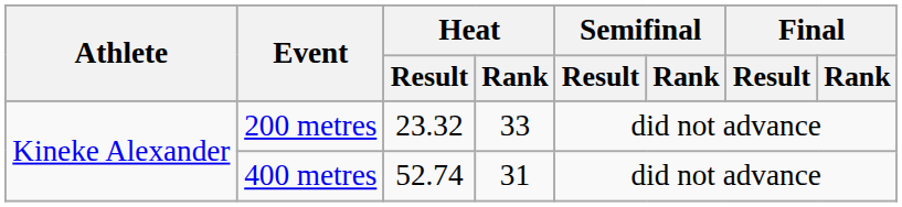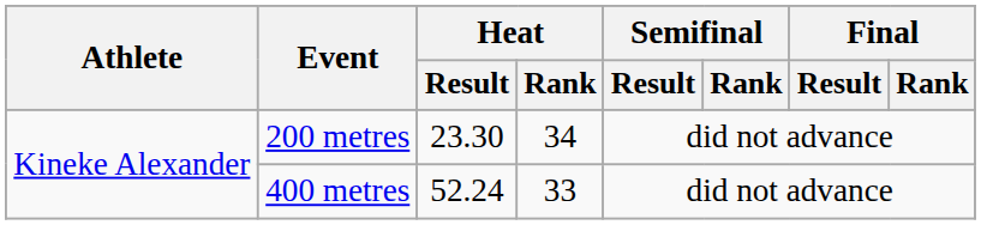 <table class="wikitable" style="font-size:90%">
 <tr>
 <th rowspan="2">Athlete</th>
 <th rowspan="2">Event</th>
 <th colspan="2">Heat</th>
 <th colspan="2">Semifinal</th>
 <th colspan="2">Final</th>
 </tr>
 <tr style="font-size:95%">
 <th>Result</th>
 <th>Rank</th>
 <th>Result</th>
 <th>Rank</th>
 <th>Result</th>
 <th>Rank</th>
 </tr>
 <tr style=text-align:center>
 <td style=text-align:left rowspan=2><a href='#'>Kineke Alexander</a></td>
 <td style=text-align:left><a href='#'>200 metres</a></td>
-<td>23.32</td>
-<td>33</td>
+<td>23.30</td>
+<td>34</td>
 <td colspan=4>did not advance</td>
 </tr>
 <tr style=text-align:center>
 <td style=text-align:left><a href='#'>400 metres</a></td>
-<td>52.74</td>
-<td>31</td>
+<td>52.24</td>
+<td>33</td>
 <td colspan=4>did not advance</td>
 </tr>
 </table>
